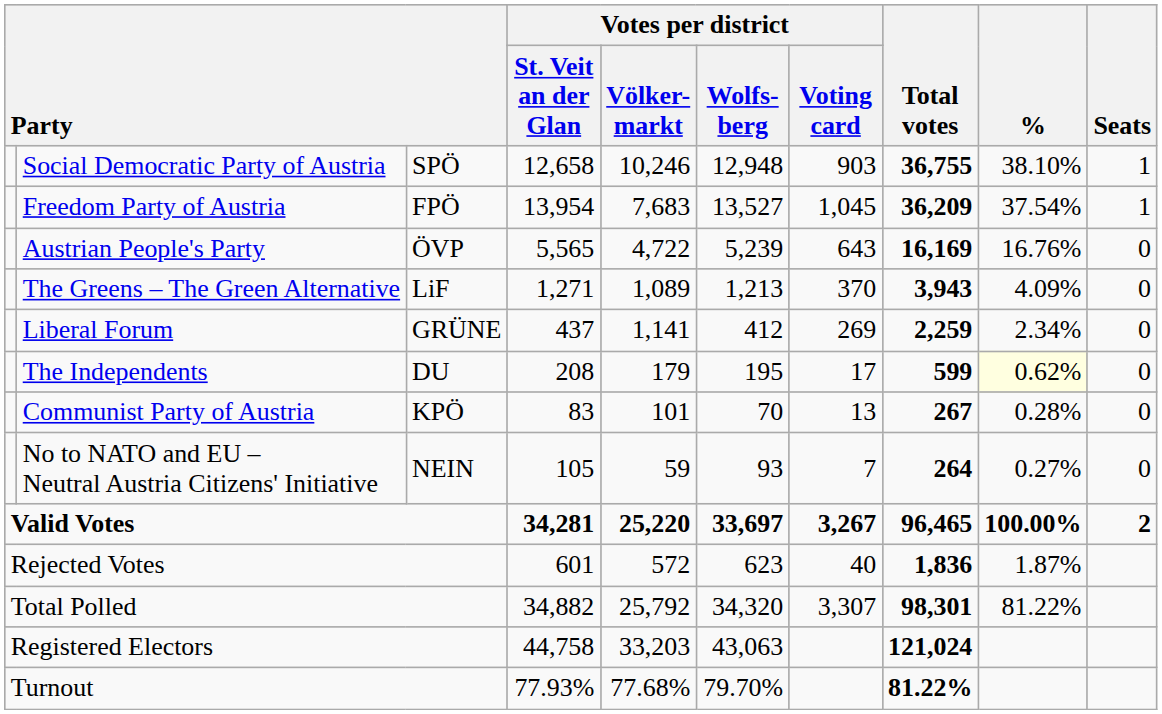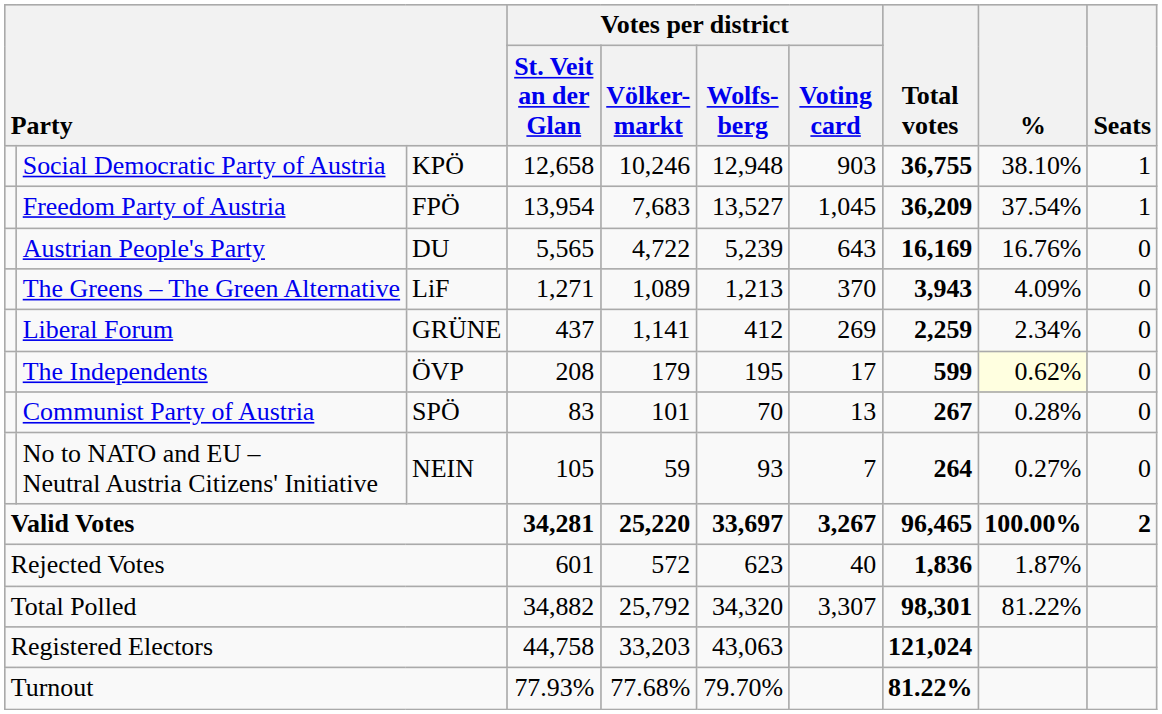 <table class="wikitable" border="1" style="text-align:right;">
 <tr>
 <th style="text-align:left;" valign=bottom rowspan=2 colspan=3>Party</th>
 <th colspan=4>Votes per district</th>
 <th align=center valign=bottom rowspan=2 width="50">Total<br>votes</th>
 <th align=center valign=bottom rowspan=2 width="50">%</th>
 <th align=center valign=bottom rowspan=2>Seats</th>
 </tr>
 <tr>
 <th align=center valign=bottom width="50"><a href='#'>St. Veit<br>an der<br>Glan</a></th>
 <th align=center valign=bottom width="50"><a href='#'>Völker-<br>markt</a></th>
 <th align=center valign=bottom width="50"><a href='#'>Wolfs-<br>berg</a></th>
 <th align=center valign=bottom width="50"><a href='#'>Voting<br>card</a></th>
 </tr>
 <tr>
 <td></td>
 <td align=left><a href='#'>Social Democratic Party of Austria</a></td>
-<td align=left>SPÖ</td>
+<td align=left>KPÖ</td>
 <td>12,658</td>
 <td>10,246</td>
 <td>12,948</td>
 <td>903</td>
 <td><strong>36,755</strong></td>
 <td>38.10%</td>
 <td>1</td>
 </tr>
 <tr>
 <td></td>
 <td align=left><a href='#'>Freedom Party of Austria</a></td>
 <td align=left>FPÖ</td>
 <td>13,954</td>
 <td>7,683</td>
 <td>13,527</td>
 <td>1,045</td>
 <td><strong>36,209</strong></td>
 <td>37.54%</td>
 <td>1</td>
 </tr>
 <tr>
 <td></td>
 <td align=left><a href='#'>Austrian People's Party</a></td>
-<td align=left>ÖVP</td>
+<td align=left>DU</td>
 <td>5,565</td>
 <td>4,722</td>
 <td>5,239</td>
 <td>643</td>
 <td><strong>16,169</strong></td>
 <td>16.76%</td>
 <td>0</td>
 </tr>
 <tr>
 <td></td>
 <td align=left style="white-space: nowrap;"><a href='#'>The Greens – The Green Alternative</a></td>
 <td align=left>LiF</td>
 <td>1,271</td>
 <td>1,089</td>
 <td>1,213</td>
 <td>370</td>
 <td><strong>3,943</strong></td>
 <td>4.09%</td>
 <td>0</td>
 </tr>
 <tr>
 <td></td>
 <td align=left><a href='#'>Liberal Forum</a></td>
 <td align=left>GRÜNE</td>
 <td>437</td>
 <td>1,141</td>
 <td>412</td>
 <td>269</td>
 <td><strong>2,259</strong></td>
 <td>2.34%</td>
 <td>0</td>
 </tr>
 <tr>
 <td></td>
 <td align=left><a href='#'>The Independents</a></td>
-<td align=left>DU</td>
+<td align=left>ÖVP</td>
 <td>208</td>
 <td>179</td>
 <td>195</td>
 <td>17</td>
 <td><strong>599</strong></td>
 <td style="background: lightyellow;">0.62%</td>
 <td>0</td>
 </tr>
 <tr>
 <td></td>
 <td align=left><a href='#'>Communist Party of Austria</a></td>
-<td align=left>KPÖ</td>
+<td align=left>SPÖ</td>
 <td>83</td>
 <td>101</td>
 <td>70</td>
 <td>13</td>
 <td><strong>267</strong></td>
 <td>0.28%</td>
 <td>0</td>
 </tr>
 <tr>
 <td></td>
 <td align=left>No to NATO and EU –<br>Neutral Austria Citizens' Initiative</td>
 <td align=left>NEIN</td>
 <td>105</td>
 <td>59</td>
 <td>93</td>
 <td>7</td>
 <td><strong>264</strong></td>
 <td>0.27%</td>
 <td>0</td>
 </tr>
 <tr style="font-weight:bold">
 <td align=left colspan=3>Valid Votes</td>
 <td>34,281</td>
 <td>25,220</td>
 <td>33,697</td>
 <td>3,267</td>
 <td>96,465</td>
 <td>100.00%</td>
 <td>2</td>
 </tr>
 <tr>
 <td align=left colspan=3>Rejected Votes</td>
 <td>601</td>
 <td>572</td>
 <td>623</td>
 <td>40</td>
 <td><strong>1,836</strong></td>
 <td>1.87%</td>
 <td></td>
 </tr>
 <tr>
 <td align=left colspan=3>Total Polled</td>
 <td>34,882</td>
 <td>25,792</td>
 <td>34,320</td>
 <td>3,307</td>
 <td><strong>98,301</strong></td>
 <td>81.22%</td>
 <td></td>
 </tr>
 <tr>
 <td align=left colspan=3>Registered Electors</td>
 <td>44,758</td>
 <td>33,203</td>
 <td>43,063</td>
 <td></td>
 <td><strong>121,024</strong></td>
 <td></td>
 <td></td>
 </tr>
 <tr>
 <td align=left colspan=3>Turnout</td>
 <td>77.93%</td>
 <td>77.68%</td>
 <td>79.70%</td>
 <td></td>
 <td><strong>81.22%</strong></td>
 <td></td>
 <td></td>
 </tr>
 </table>
